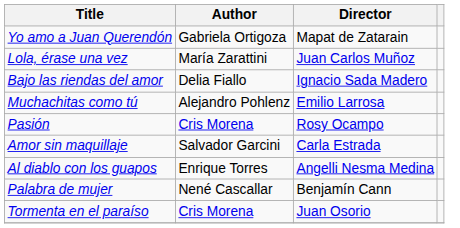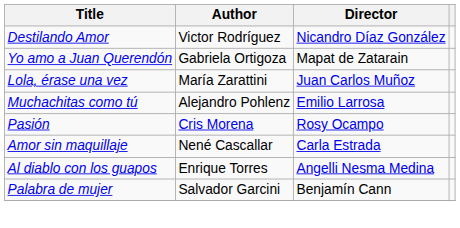 <table class="wikitable sortable">
 <tr>
 <th>Title</th>
 <th>Author</th>
 <th>Director</th>
 <th></th>
+</tr>
+<tr>
+<td><em><a href='#'>Destilando Amor</a></em></td>
+<td>Victor Rodríguez</td>
+<td><a href='#'>Nicandro Díaz González</a></td>
+<td></td>
 </tr>
 <tr>
 <td><em><a href='#'>Yo amo a Juan Querendón</a></em></td>
 <td>Gabriela Ortigoza</td>
 <td>Mapat de Zatarain</td>
 <td></td>
 </tr>
 <tr>
 <td><em><a href='#'>Lola, érase una vez</a></em></td>
 <td>María Zarattini</td>
 <td><a href='#'>Juan Carlos Muñoz</a></td>
-<td></td>
-</tr>
-<tr>
-<td><em><a href='#'>Bajo las riendas del amor</a></em></td>
-<td>Delia Fiallo</td>
-<td><a href='#'>Ignacio Sada Madero</a></td>
 <td></td>
 </tr>
 <tr>
 <td><em><a href='#'>Muchachitas como tú</a></em></td>
 <td>Alejandro Pohlenz</td>
 <td><a href='#'>Emilio Larrosa</a></td>
 <td></td>
 </tr>
 <tr>
 <td><em><a href='#'>Pasión</a></em></td>
 <td><a href='#'>Cris Morena</a></td>
 <td><a href='#'>Rosy Ocampo</a></td>
 <td></td>
 </tr>
 <tr>
 <td><em><a href='#'>Amor sin maquillaje</a></em></td>
-<td>Salvador Garcini</td>
+<td>Nené Cascallar</td>
 <td><a href='#'>Carla Estrada</a></td>
 <td></td>
 </tr>
 <tr>
 <td><em><a href='#'>Al diablo con los guapos</a></em></td>
 <td>Enrique Torres</td>
 <td><a href='#'>Angelli Nesma Medina</a></td>
 <td></td>
 </tr>
 <tr>
 <td><em><a href='#'>Palabra de mujer</a></em></td>
-<td>Nené Cascallar</td>
+<td>Salvador Garcini</td>
 <td>Benjamín Cann</td>
-<td></td>
-</tr>
-<tr>
-<td><em><a href='#'>Tormenta en el paraíso</a></em></td>
-<td><a href='#'>Cris Morena</a></td>
-<td><a href='#'>Juan Osorio</a></td>
 <td></td>
 </tr>
 <tr>
 </tr>
 </table>
